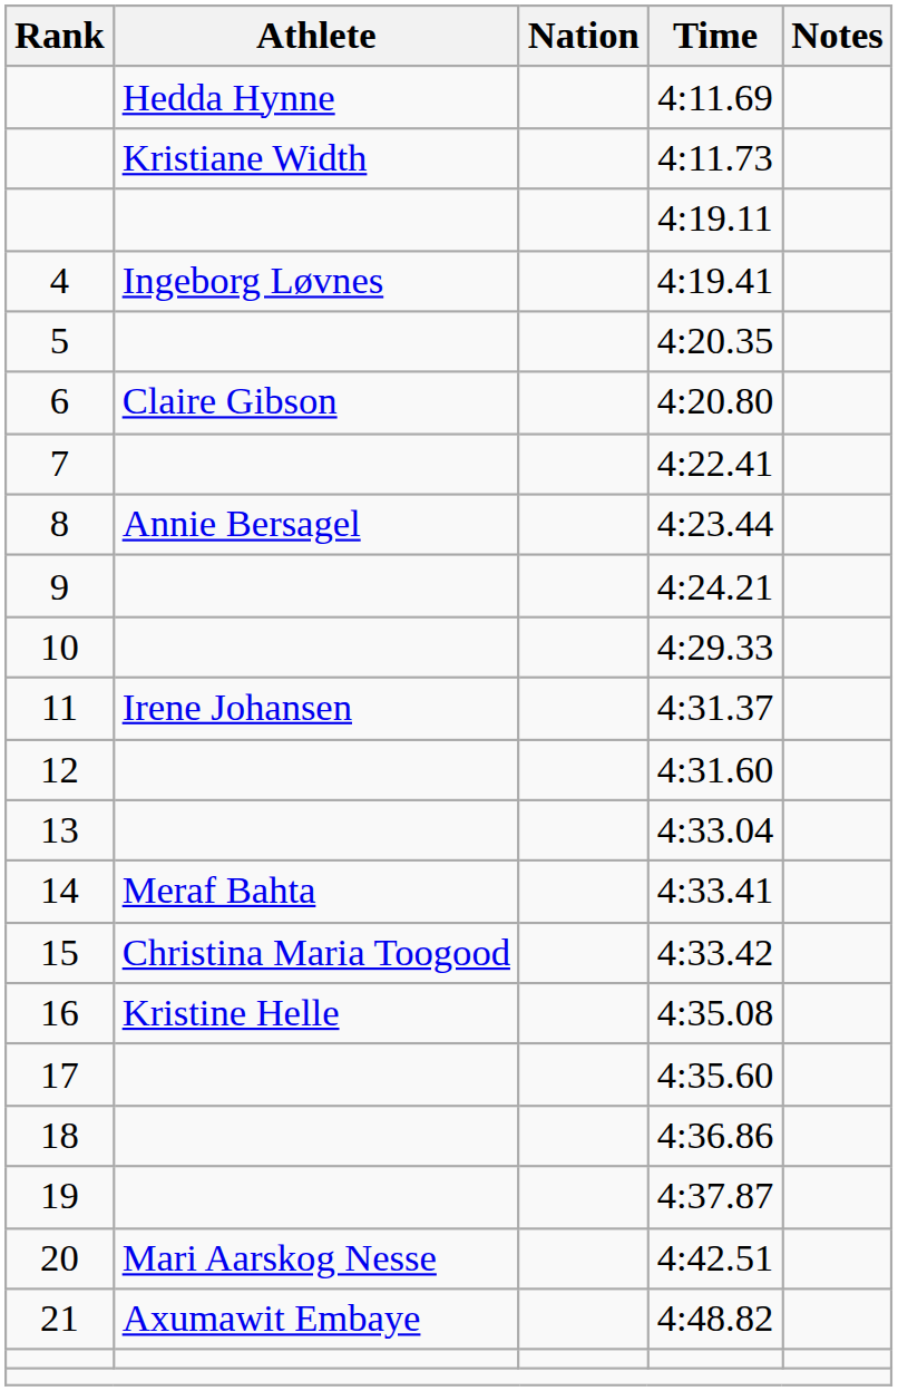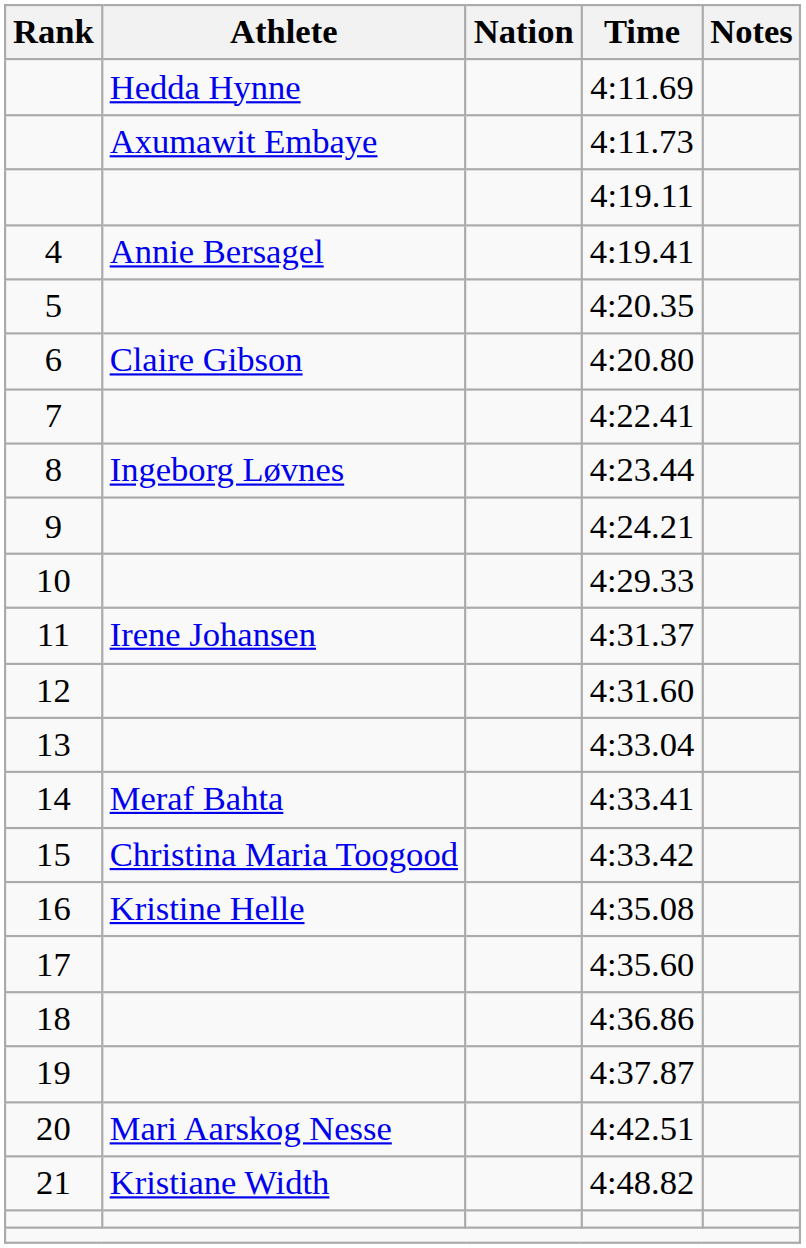 <table class="wikitable mw-datatable sortable" style="text-align:center;">
 <tr>
 <th scope="col" style="width: 10px;">Rank</th>
 <th scope="col">Athlete</th>
 <th scope="col">Nation</th>
 <th scope="col">Time</th>
 <th scope="col">Notes</th>
 </tr>
 <tr>
 <td></td>
 <td align="left"><a href='#'>Hedda Hynne</a></td>
 <td align="left"></td>
 <td>4:11.69</td>
 <td></td>
 </tr>
 <tr>
 <td></td>
-<td align="left"><a href='#'>Kristiane Width</a></td>
+<td align="left"><a href='#'>Axumawit Embaye</a></td>
 <td align="left"></td>
 <td>4:11.73</td>
 <td></td>
 </tr>
 <tr>
 <td></td>
 <td align="left"></td>
 <td align="left"></td>
 <td>4:19.11</td>
 <td></td>
 </tr>
 <tr>
 <td>4</td>
-<td align="left"><a href='#'>Ingeborg Løvnes</a></td>
+<td align="left"><a href='#'>Annie Bersagel</a></td>
 <td align="left"></td>
 <td>4:19.41</td>
 <td></td>
 </tr>
 <tr>
 <td>5</td>
 <td align="left"></td>
 <td align="left"></td>
 <td>4:20.35</td>
 <td></td>
 </tr>
 <tr>
 <td>6</td>
 <td align="left"><a href='#'>Claire Gibson</a></td>
 <td align="left"></td>
 <td>4:20.80</td>
 <td></td>
 </tr>
 <tr>
 <td>7</td>
 <td align="left"></td>
 <td align="left"></td>
 <td>4:22.41</td>
 <td></td>
 </tr>
 <tr>
 <td>8</td>
-<td align="left"><a href='#'>Annie Bersagel</a></td>
+<td align="left"><a href='#'>Ingeborg Løvnes</a></td>
 <td align="left"></td>
 <td>4:23.44</td>
 <td></td>
 </tr>
 <tr>
 <td>9</td>
 <td align="left"></td>
 <td align="left"></td>
 <td>4:24.21</td>
 <td></td>
 </tr>
 <tr>
 <td>10</td>
 <td align="left"></td>
 <td align="left"></td>
 <td>4:29.33</td>
 <td></td>
 </tr>
 <tr>
 <td>11</td>
 <td align="left"><a href='#'>Irene Johansen</a></td>
 <td align="left"></td>
 <td>4:31.37</td>
 <td></td>
 </tr>
 <tr>
 <td>12</td>
 <td align="left"></td>
 <td align="left"></td>
 <td>4:31.60</td>
 <td></td>
 </tr>
 <tr>
 <td>13</td>
 <td align="left"></td>
 <td align="left"></td>
 <td>4:33.04</td>
 <td></td>
 </tr>
 <tr>
 <td>14</td>
 <td align="left"><a href='#'>Meraf Bahta</a></td>
 <td align="left"></td>
 <td>4:33.41</td>
 <td></td>
 </tr>
 <tr>
 <td>15</td>
 <td align="left"><a href='#'>Christina Maria Toogood</a></td>
 <td align="left"></td>
 <td>4:33.42</td>
 <td></td>
 </tr>
 <tr>
 <td>16</td>
 <td align="left"><a href='#'>Kristine Helle</a></td>
 <td align="left"></td>
 <td>4:35.08</td>
 <td></td>
 </tr>
 <tr>
 <td>17</td>
 <td align="left"></td>
 <td align="left"></td>
 <td>4:35.60</td>
 <td></td>
 </tr>
 <tr>
 <td>18</td>
 <td align="left"></td>
 <td align="left"></td>
 <td>4:36.86</td>
 <td></td>
 </tr>
 <tr>
 <td>19</td>
 <td align="left"></td>
 <td align="left"></td>
 <td>4:37.87</td>
 <td></td>
 </tr>
 <tr>
 <td>20</td>
 <td align="left"><a href='#'>Mari Aarskog Nesse</a></td>
 <td align="left"></td>
 <td>4:42.51</td>
 <td></td>
 </tr>
 <tr>
 <td>21</td>
-<td align="left"><a href='#'>Axumawit Embaye</a></td>
+<td align="left"><a href='#'>Kristiane Width</a></td>
 <td align="left"></td>
 <td>4:48.82</td>
 <td></td>
 </tr>
 <tr>
 <td></td>
 <td align="left"></td>
 <td align="left"></td>
 <td></td>
 <td></td>
 </tr>
 <tr class="sortbottom">
 <td colspan="5"></td>
 </tr>
 </table>
